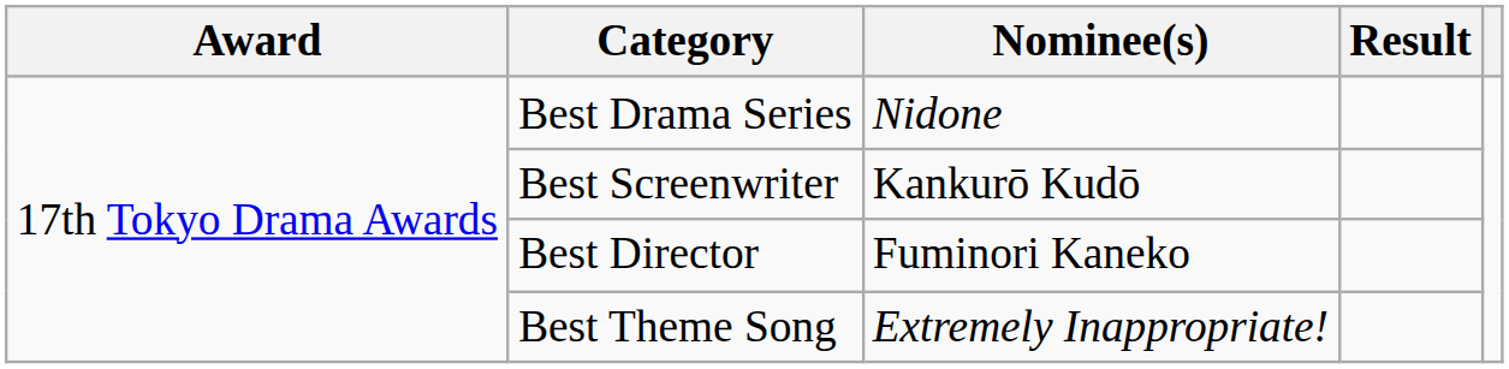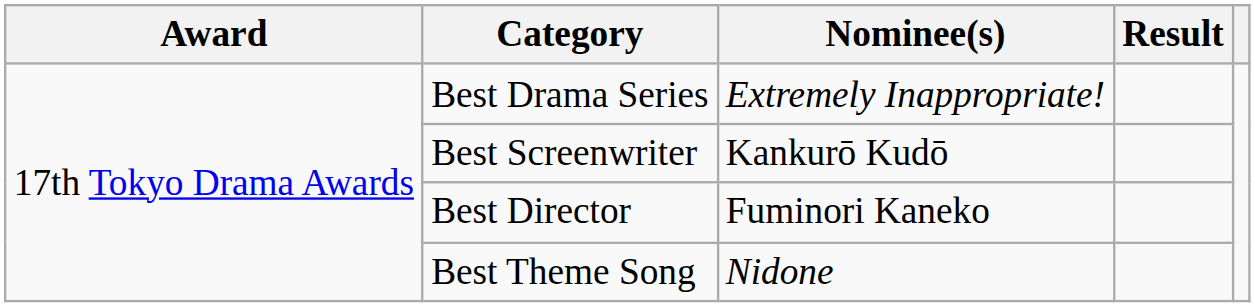 <table class="wikitable">
 <tr>
 <th>Award</th>
 <th>Category</th>
 <th>Nominee(s)</th>
 <th class="unsortable">Result</th>
 <th class="unsortable"></th>
 </tr>
 <tr>
 <td rowspan=4>17th <a href='#'>Tokyo Drama Awards</a></td>
 <td>Best Drama Series</td>
-<td><em>Nidone</em></td>
+<td><em>Extremely Inappropriate!</em></td>
 <td></td>
 <td rowspan=4></td>
 </tr>
 <tr>
 <td>Best Screenwriter</td>
 <td>Kankurō Kudō</td>
 <td></td>
 </tr>
 <tr>
 <td>Best Director</td>
 <td>Fuminori Kaneko</td>
 <td></td>
 </tr>
 <tr>
 <td>Best Theme Song</td>
-<td><em>Extremely Inappropriate!</em></td>
+<td><em>Nidone</em></td>
 <td></td>
 </tr>
 </table>
